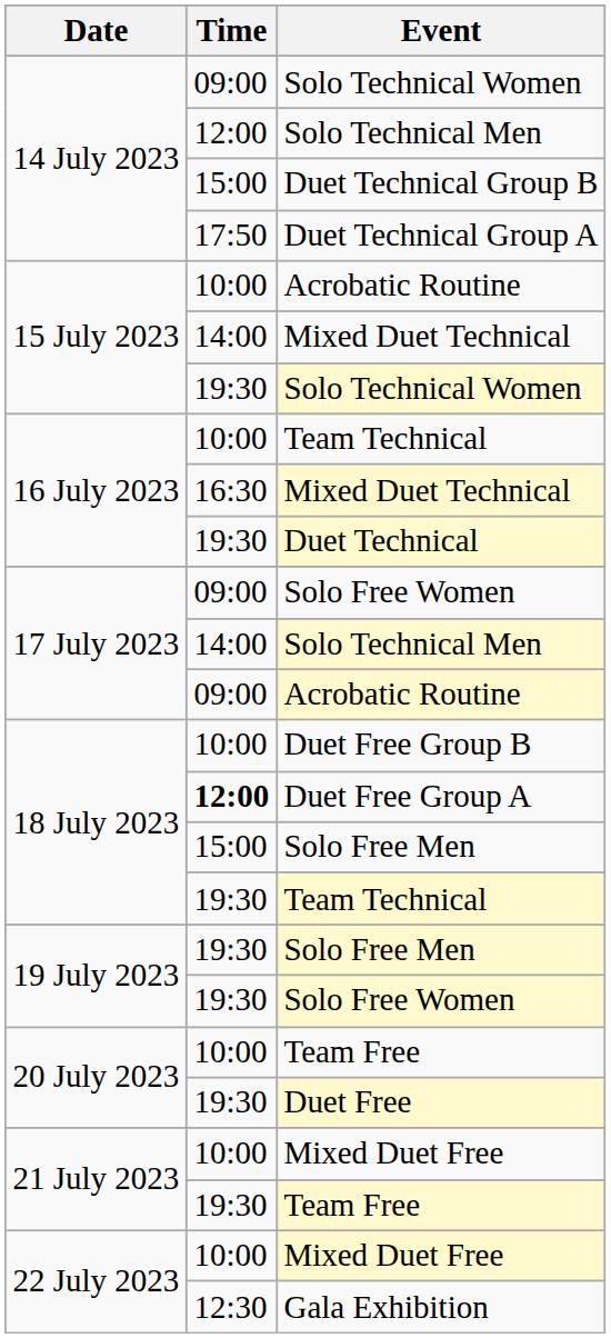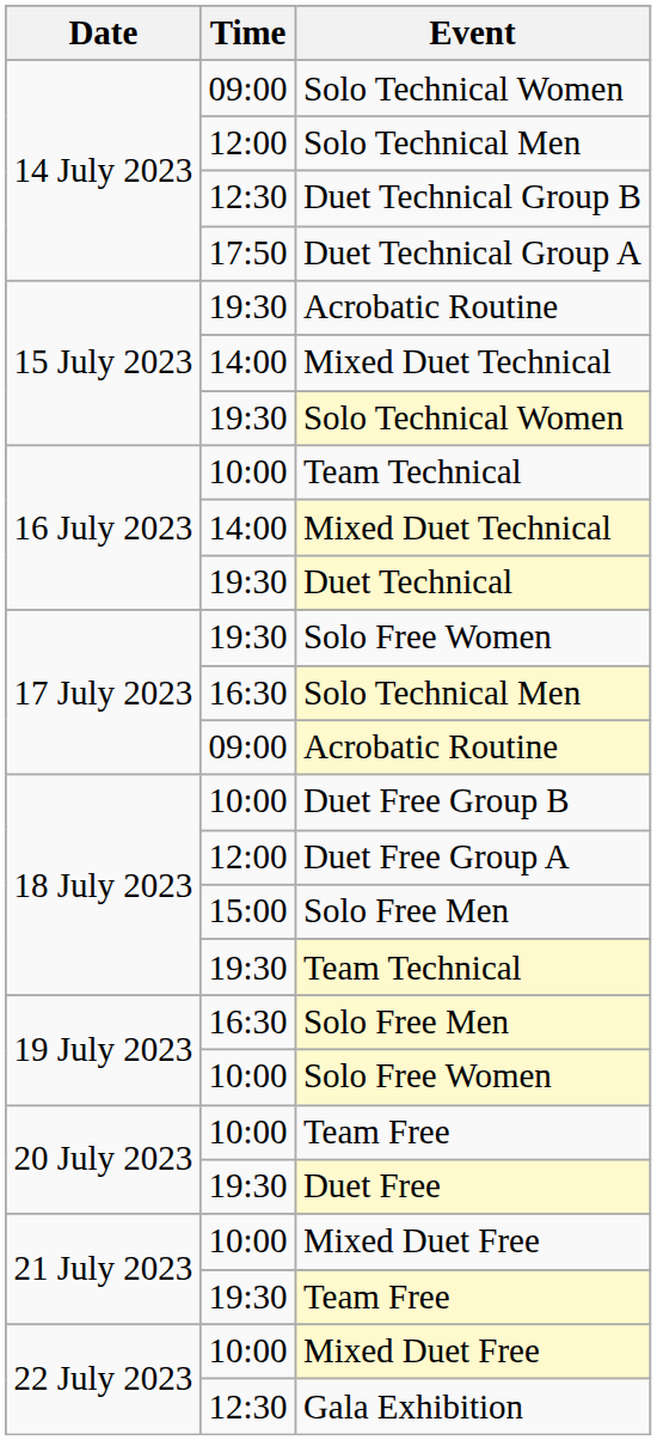 <table class="wikitable">
 <tr>
 <th>Date</th>
 <th>Time</th>
 <th>Event</th>
 </tr>
 <tr>
 <td rowspan=4>14 July 2023</td>
 <td>09:00</td>
 <td>Solo Technical Women</td>
 </tr>
 <tr>
 <td>12:00</td>
 <td>Solo Technical Men</td>
 </tr>
 <tr>
-<td>15:00</td>
+<td>12:30</td>
 <td>Duet Technical Group B</td>
 </tr>
 <tr>
 <td>17:50</td>
 <td>Duet Technical Group A</td>
 </tr>
 <tr>
 <td rowspan=3>15 July 2023</td>
-<td>10:00</td>
+<td>19:30</td>
 <td>Acrobatic Routine</td>
 </tr>
 <tr>
 <td>14:00</td>
 <td>Mixed Duet Technical</td>
 </tr>
 <tr>
 <td>19:30</td>
 <td style="background:lemonchiffon">Solo Technical Women</td>
 </tr>
 <tr>
 <td rowspan=3>16 July 2023</td>
 <td>10:00</td>
 <td>Team Technical</td>
 </tr>
 <tr>
-<td>16:30</td>
+<td>14:00</td>
 <td style="background:lemonchiffon">Mixed Duet Technical</td>
 </tr>
 <tr>
 <td>19:30</td>
 <td style="background:lemonchiffon">Duet Technical</td>
 </tr>
 <tr>
 <td rowspan=3>17 July 2023</td>
-<td>09:00</td>
+<td>19:30</td>
 <td>Solo Free Women</td>
 </tr>
 <tr>
-<td>14:00</td>
+<td>16:30</td>
 <td style="background:lemonchiffon">Solo Technical Men</td>
 </tr>
 <tr>
 <td>09:00</td>
 <td style="background:lemonchiffon">Acrobatic Routine</td>
 </tr>
 <tr>
 <td rowspan=4>18 July 2023</td>
 <td>10:00</td>
 <td>Duet Free Group B</td>
 </tr>
 <tr>
-<td><strong>12:00</strong></td>
+<td>12:00</td>
 <td>Duet Free Group A</td>
 </tr>
 <tr>
 <td>15:00</td>
 <td>Solo Free Men</td>
 </tr>
 <tr>
 <td>19:30</td>
 <td style="background:lemonchiffon">Team Technical</td>
 </tr>
 <tr>
 <td rowspan=2>19 July 2023</td>
-<td>19:30</td>
+<td>16:30</td>
 <td style="background:lemonchiffon">Solo Free Men</td>
 </tr>
 <tr>
-<td>19:30</td>
+<td>10:00</td>
 <td style="background:lemonchiffon">Solo Free Women</td>
 </tr>
 <tr>
 <td rowspan=2>20 July 2023</td>
 <td>10:00</td>
 <td>Team Free</td>
 </tr>
 <tr>
 <td>19:30</td>
 <td style="background:lemonchiffon">Duet Free</td>
 </tr>
 <tr>
 <td rowspan=2>21 July 2023</td>
 <td>10:00</td>
 <td>Mixed Duet Free</td>
 </tr>
 <tr>
 <td>19:30</td>
 <td style="background:lemonchiffon">Team Free</td>
 </tr>
 <tr>
 <td rowspan=2>22 July 2023</td>
 <td>10:00</td>
 <td style="background:lemonchiffon">Mixed Duet Free</td>
 </tr>
 <tr>
 <td>12:30</td>
 <td>Gala Exhibition</td>
 </tr>
 </table>
